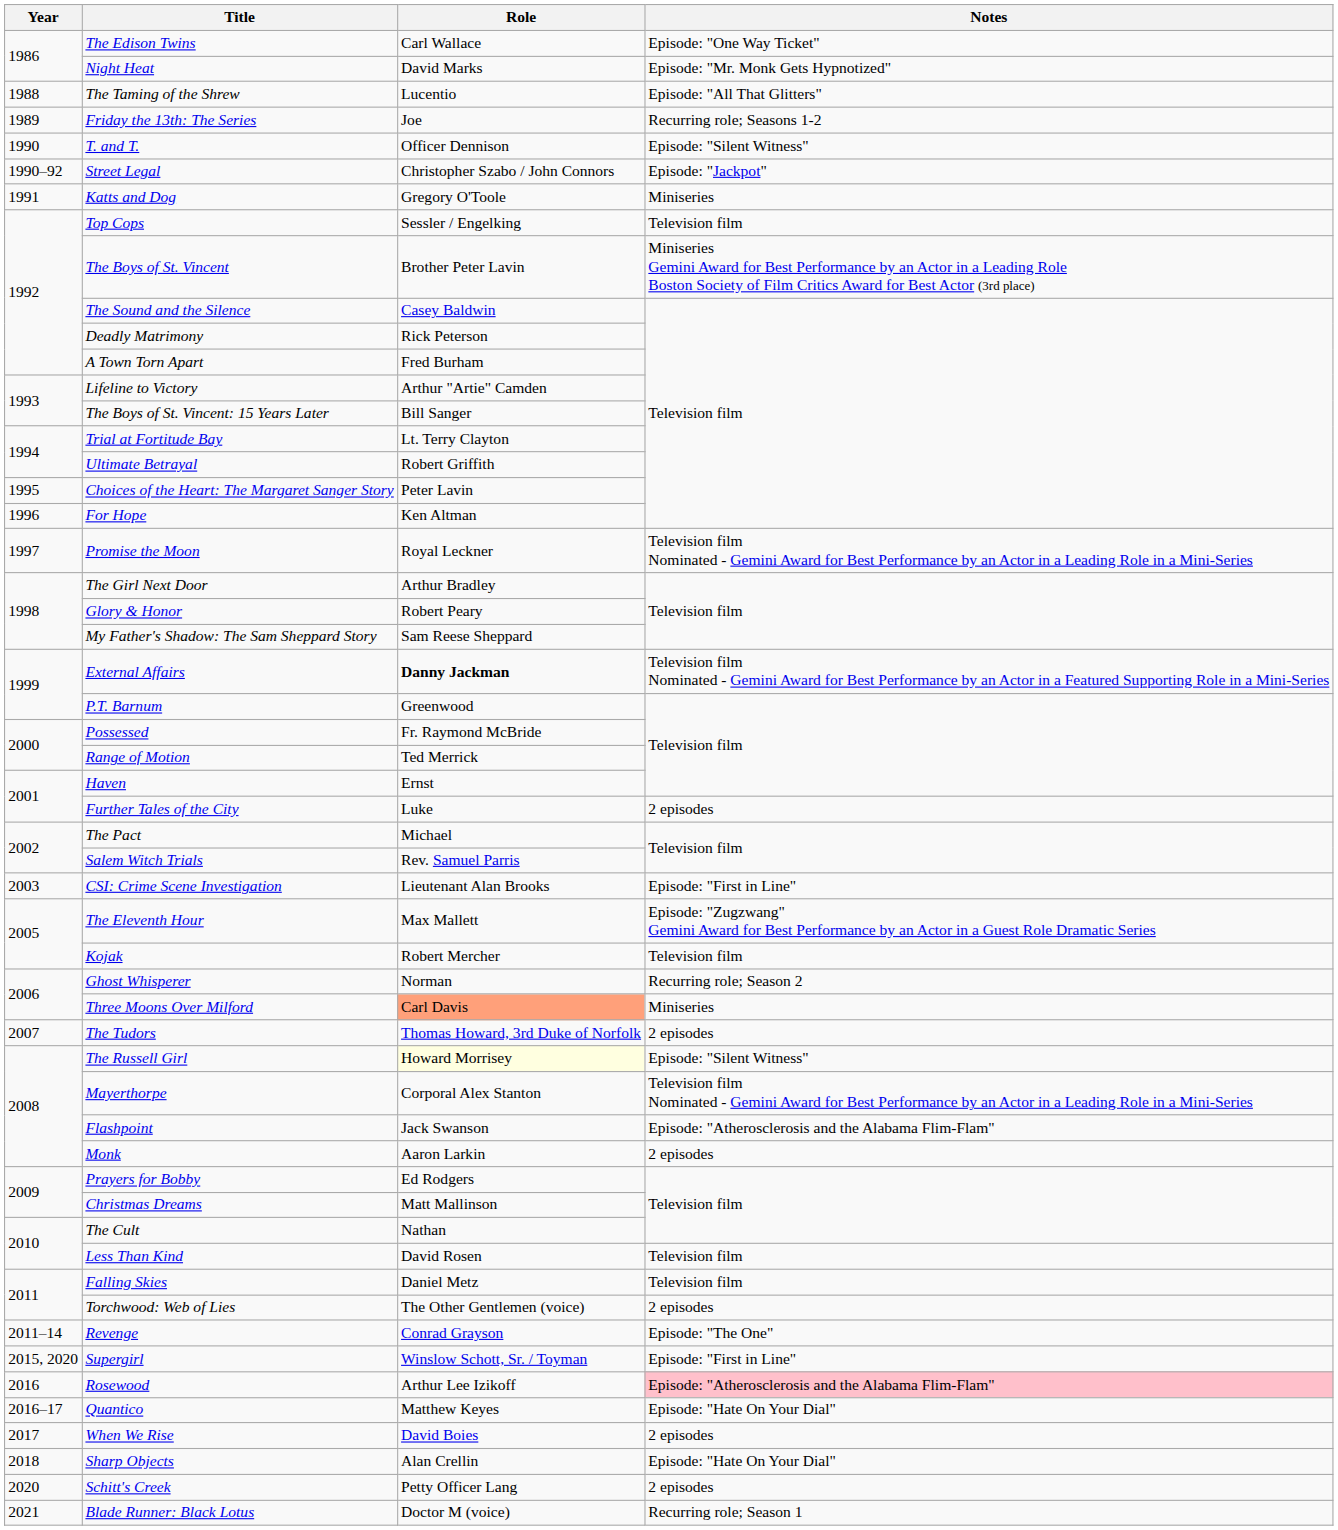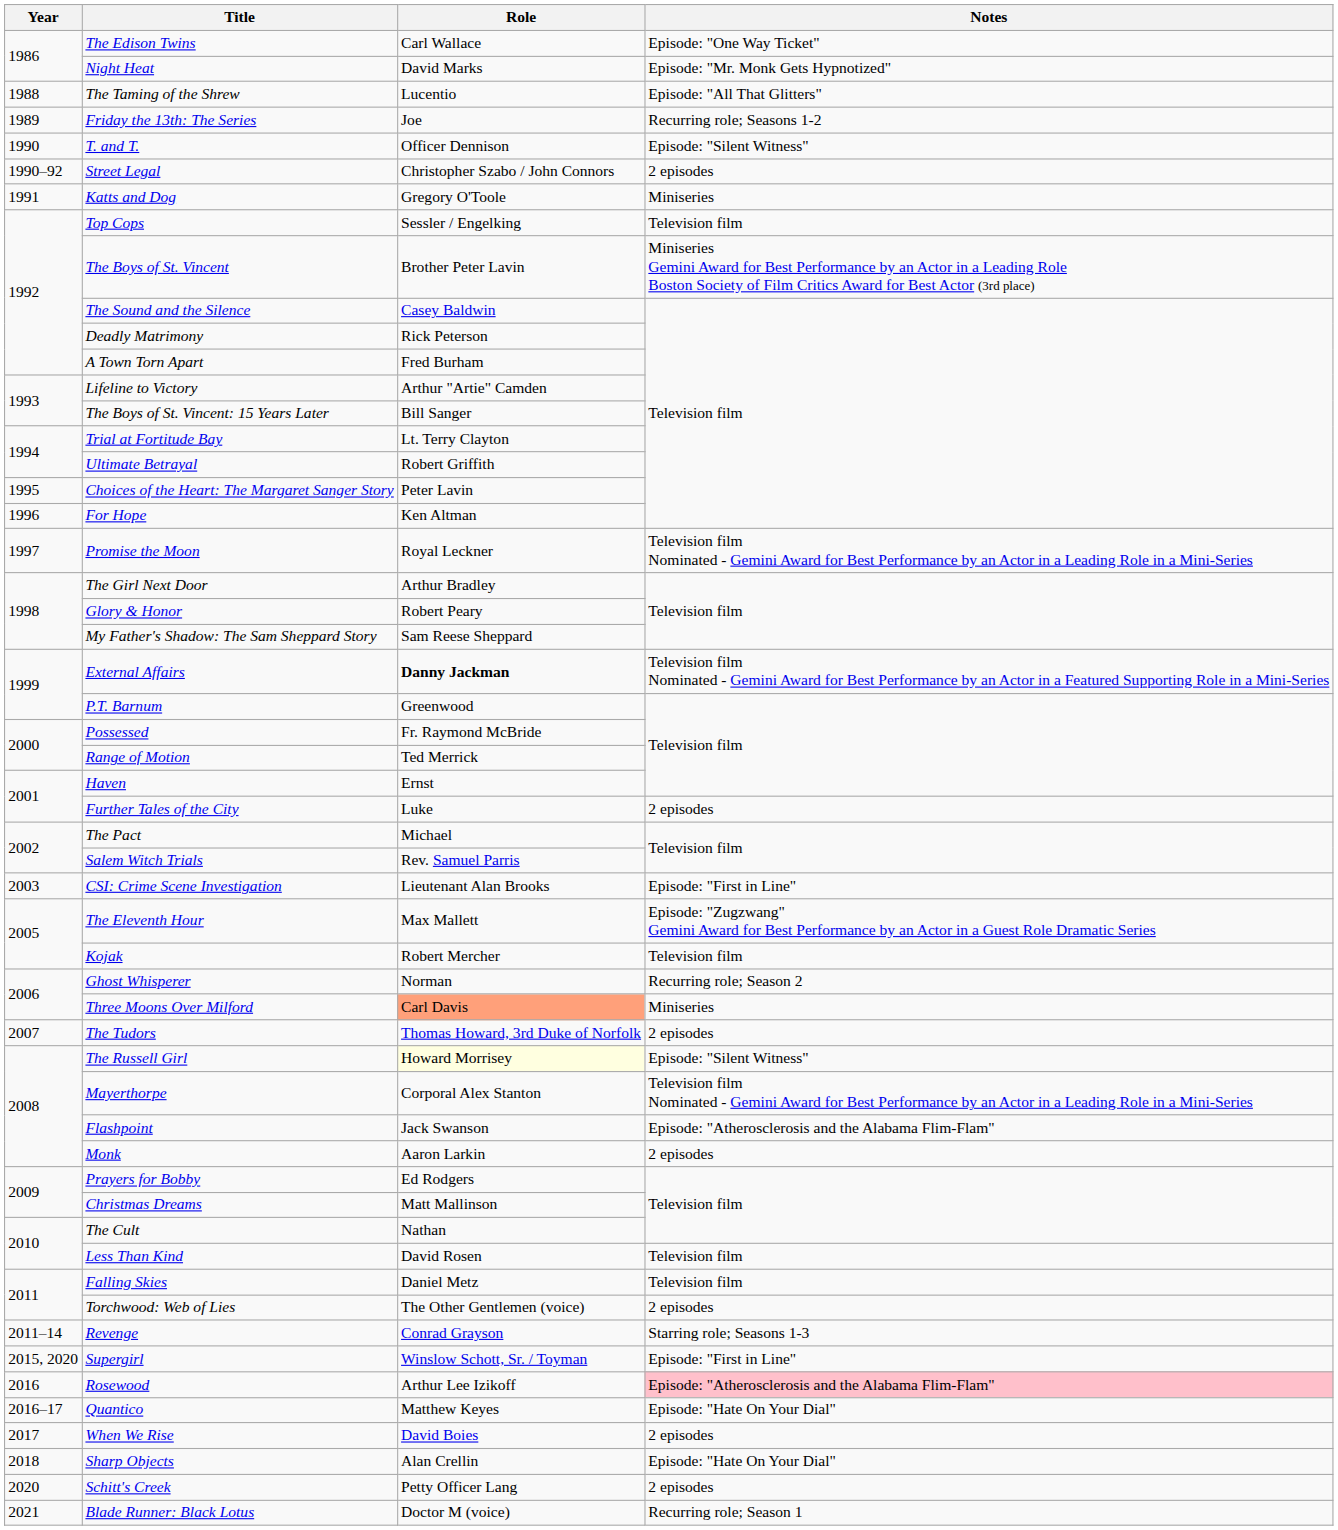 <table class="wikitable sortable" style="text-align:left; font-size:90%;">
 <tr>
 <th>Year</th>
 <th>Title</th>
 <th>Role</th>
 <th class="unsortable">Notes</th>
 </tr>
 <tr>
 <td rowspan="2">1986</td>
 <td data-sort-value="Edison Twins, The"><em><a href='#'>The Edison Twins</a></em></td>
 <td>Carl Wallace</td>
 <td>Episode: "One Way Ticket"</td>
 </tr>
 <tr>
 <td><em><a href='#'>Night Heat</a></em></td>
 <td>David Marks</td>
 <td>Episode: "Mr. Monk Gets Hypnotized"</td>
 </tr>
 <tr>
 <td>1988</td>
 <td data-sort-value="Taming of the Shrew, The"><em>The Taming of the Shrew</em></td>
 <td>Lucentio</td>
 <td>Episode: "All That Glitters"</td>
 </tr>
 <tr>
 <td>1989</td>
 <td><em><a href='#'>Friday the 13th: The Series</a></em></td>
 <td>Joe</td>
 <td>Recurring role; Seasons 1-2</td>
 </tr>
 <tr>
 <td>1990</td>
 <td><em><a href='#'>T. and T.</a></em></td>
 <td>Officer Dennison</td>
 <td>Episode: "Silent Witness"</td>
 </tr>
 <tr>
 <td>1990–92</td>
 <td><em><a href='#'>Street Legal</a></em></td>
 <td>Christopher Szabo / John Connors</td>
-<td>Episode: "<a href='#'>Jackpot</a>"</td>
+<td>2 episodes</td>
 </tr>
 <tr>
 <td>1991</td>
 <td><em><a href='#'>Katts and Dog</a></em></td>
 <td>Gregory O'Toole</td>
 <td>Miniseries</td>
 </tr>
 <tr>
 <td rowspan="5">1992</td>
 <td><em><a href='#'>Top Cops</a></em></td>
 <td>Sessler / Engelking</td>
 <td>Television film</td>
 </tr>
 <tr>
 <td data-sort-value="Boys of St. Vincent, The"><em><a href='#'>The Boys of St. Vincent</a></em></td>
 <td>Brother Peter Lavin</td>
 <td>Miniseries<br><a href='#'>Gemini Award for Best Performance by an Actor in a Leading Role</a><br><a href='#'>Boston Society of Film Critics Award for Best Actor</a> <small>(3rd place)</small></td>
 </tr>
 <tr>
 <td data-sort-value="Sound and the Silence, The"><em><a href='#'>The Sound and the Silence</a></em></td>
 <td><a href='#'>Casey Baldwin</a></td>
 <td rowspan="9">Television film</td>
 </tr>
 <tr>
 <td><em>Deadly Matrimony</em></td>
 <td>Rick Peterson</td>
 </tr>
 <tr>
 <td data-sort-value="Town Torn Apart, A"><em>A Town Torn Apart</em></td>
 <td>Fred Burham</td>
 </tr>
 <tr>
 <td rowspan="2">1993</td>
 <td><em>Lifeline to Victory</em></td>
 <td>Arthur "Artie" Camden</td>
 </tr>
 <tr>
 <td data-sort-value="Boys of St. Vincent: 15 Years Later, The"><em>The Boys of St. Vincent: 15 Years Later</em></td>
 <td>Bill Sanger</td>
 </tr>
 <tr>
 <td rowspan="2">1994</td>
 <td><em><a href='#'>Trial at Fortitude Bay</a></em></td>
 <td>Lt. Terry Clayton</td>
 </tr>
 <tr>
 <td><em><a href='#'>Ultimate Betrayal</a></em></td>
 <td>Robert Griffith</td>
 </tr>
 <tr>
 <td>1995</td>
 <td><em><a href='#'>Choices of the Heart: The Margaret Sanger Story</a></em></td>
 <td>Peter Lavin</td>
 </tr>
 <tr>
 <td>1996</td>
 <td><em><a href='#'>For Hope</a></em></td>
 <td>Ken Altman</td>
 </tr>
 <tr>
 <td>1997</td>
 <td><em><a href='#'>Promise the Moon</a></em></td>
 <td>Royal Leckner</td>
 <td>Television film<br>Nominated - <a href='#'>Gemini Award for Best Performance by an Actor in a Leading Role in a Mini-Series</a></td>
 </tr>
 <tr>
 <td rowspan="3">1998</td>
 <td data-sort-value="Girl Next Door, The"><em>The Girl Next Door</em></td>
 <td>Arthur Bradley</td>
 <td rowspan="3">Television film</td>
 </tr>
 <tr>
 <td><em><a href='#'>Glory & Honor</a></em></td>
 <td>Robert Peary</td>
 </tr>
 <tr>
 <td><em>My Father's Shadow: The Sam Sheppard Story</em></td>
 <td>Sam Reese Sheppard</td>
 </tr>
 <tr>
 <td rowspan="2">1999</td>
 <td><em><a href='#'>External Affairs</a></em></td>
 <td><strong>Danny Jackman</strong></td>
 <td>Television film<br>Nominated - <a href='#'>Gemini Award for Best Performance by an Actor in a Featured Supporting Role in a Mini-Series</a></td>
 </tr>
 <tr>
 <td><em><a href='#'>P.T. Barnum</a></em></td>
 <td>Greenwood</td>
 <td rowspan="4">Television film</td>
 </tr>
 <tr>
 <td rowspan="2">2000</td>
 <td><em><a href='#'>Possessed</a></em></td>
 <td>Fr. Raymond McBride</td>
 </tr>
 <tr>
 <td><em><a href='#'>Range of Motion</a></em></td>
 <td>Ted Merrick</td>
 </tr>
 <tr>
 <td rowspan="2">2001</td>
 <td><em><a href='#'>Haven</a></em></td>
 <td>Ernst</td>
 </tr>
 <tr>
 <td><em><a href='#'>Further Tales of the City</a></em></td>
 <td>Luke</td>
 <td>2 episodes</td>
 </tr>
 <tr>
 <td rowspan="2">2002</td>
 <td data-sort-value="Pact, The"><em>The Pact</em></td>
 <td>Michael</td>
 <td rowspan="2">Television film</td>
 </tr>
 <tr>
 <td><em><a href='#'>Salem Witch Trials</a></em></td>
 <td>Rev. <a href='#'>Samuel Parris</a></td>
 </tr>
 <tr>
 <td>2003</td>
 <td><em><a href='#'>CSI: Crime Scene Investigation</a></em></td>
 <td>Lieutenant Alan Brooks</td>
 <td>Episode: "First in Line"</td>
 </tr>
 <tr>
 <td rowspan="2">2005</td>
 <td data-sort-value="Eleventh Hour, The"><em><a href='#'>The Eleventh Hour</a></em></td>
 <td>Max Mallett</td>
 <td>Episode: "Zugzwang"<br><a href='#'>Gemini Award for Best Performance by an Actor in a Guest Role Dramatic Series</a></td>
 </tr>
 <tr>
 <td><em><a href='#'>Kojak</a></em></td>
 <td>Robert Mercher</td>
 <td>Television film</td>
 </tr>
 <tr>
 <td rowspan="2">2006</td>
 <td><em><a href='#'>Ghost Whisperer</a></em></td>
 <td>Norman</td>
 <td>Recurring role; Season 2</td>
 </tr>
 <tr>
 <td><em><a href='#'>Three Moons Over Milford</a></em></td>
 <td style="background: lightsalmon;">Carl Davis</td>
 <td>Miniseries</td>
 </tr>
 <tr>
 <td>2007</td>
 <td data-sort-value="Tudors, The"><em><a href='#'>The Tudors</a></em></td>
 <td><a href='#'>Thomas Howard, 3rd Duke of Norfolk</a></td>
 <td>2 episodes</td>
 </tr>
 <tr>
 <td rowspan="4">2008</td>
 <td data-sort-value="Russell Girl, The"><em><a href='#'>The Russell Girl</a></em></td>
 <td style="background: lightyellow;">Howard Morrisey</td>
 <td>Episode: "Silent Witness"</td>
 </tr>
 <tr>
 <td><em><a href='#'>Mayerthorpe</a></em></td>
 <td>Corporal Alex Stanton</td>
 <td>Television film<br>Nominated - <a href='#'>Gemini Award for Best Performance by an Actor in a Leading Role in a Mini-Series</a></td>
 </tr>
 <tr>
 <td><em><a href='#'>Flashpoint</a></em></td>
 <td>Jack Swanson</td>
 <td>Episode: "Atherosclerosis and the Alabama Flim-Flam"</td>
 </tr>
 <tr>
 <td><em><a href='#'>Monk</a></em></td>
 <td>Aaron Larkin</td>
 <td>2 episodes</td>
 </tr>
 <tr>
 <td rowspan="2">2009</td>
 <td><em><a href='#'>Prayers for Bobby</a></em></td>
 <td>Ed Rodgers</td>
 <td rowspan="3">Television film</td>
 </tr>
 <tr>
 <td><em><a href='#'>Christmas Dreams</a></em></td>
 <td>Matt Mallinson</td>
 </tr>
 <tr>
 <td rowspan="2">2010</td>
 <td data-sort-value="Cult, The"><em>The Cult</em></td>
 <td>Nathan</td>
 </tr>
 <tr>
 <td><em><a href='#'>Less Than Kind</a></em></td>
 <td>David Rosen</td>
 <td>Television film</td>
 </tr>
 <tr>
 <td rowspan="2">2011</td>
 <td><em><a href='#'>Falling Skies</a></em></td>
 <td>Daniel Metz</td>
 <td>Television film</td>
 </tr>
 <tr>
 <td><em>Torchwood: Web of Lies</em></td>
 <td>The Other Gentlemen (voice)</td>
 <td>2 episodes</td>
 </tr>
 <tr>
 <td>2011–14</td>
 <td><em><a href='#'>Revenge</a></em></td>
 <td><a href='#'>Conrad Grayson</a></td>
-<td>Episode: "The One"</td>
+<td>Starring role; Seasons 1-3</td>
 </tr>
 <tr>
 <td>2015, 2020</td>
 <td><em><a href='#'>Supergirl</a></em></td>
 <td><a href='#'>Winslow Schott, Sr. / Toyman</a></td>
 <td>Episode: "First in Line"</td>
 </tr>
 <tr>
 <td>2016</td>
 <td><a href='#'><em>Rosewood</em></a></td>
 <td>Arthur Lee Izikoff</td>
 <td style="background: pink;">Episode: "Atherosclerosis and the Alabama Flim-Flam"</td>
 </tr>
 <tr>
 <td>2016–17</td>
 <td><em><a href='#'>Quantico</a></em></td>
 <td>Matthew Keyes</td>
 <td>Episode: "Hate On Your Dial"</td>
 </tr>
 <tr>
 <td>2017</td>
 <td><em><a href='#'>When We Rise</a></em></td>
 <td><a href='#'>David Boies</a></td>
 <td>2 episodes</td>
 </tr>
 <tr>
 <td>2018</td>
 <td><em><a href='#'>Sharp Objects</a></em></td>
 <td>Alan Crellin</td>
 <td>Episode: "Hate On Your Dial"</td>
 </tr>
 <tr>
 <td>2020</td>
 <td><em><a href='#'>Schitt's Creek</a></em></td>
 <td>Petty Officer Lang</td>
 <td>2 episodes</td>
 </tr>
 <tr>
 <td>2021</td>
 <td><em><a href='#'>Blade Runner: Black Lotus</a></em></td>
 <td>Doctor M (voice)</td>
 <td>Recurring role; Season 1</td>
 </tr>
 </table>
